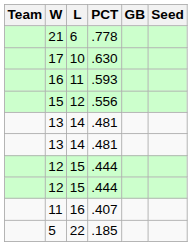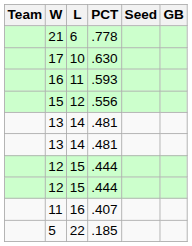 <table class=wikitable>
 <tr>
 <th>Team</th>
 <th>W</th>
 <th>L</th>
 <th>PCT</th>
+<th>Seed</th>
 <th>GB</th>
-<th>Seed</th>
 </tr>
 <tr bgcolor="#ccffcc">
 <td></td>
 <td>21</td>
 <td>6</td>
 <td>.778</td>
 <td></td>
 <td></td>
 </tr>
 <tr bgcolor="#ccffcc">
 <td></td>
 <td>17</td>
 <td>10</td>
 <td>.630</td>
 <td></td>
 <td></td>
 </tr>
 <tr bgcolor="#ccffcc">
 <td></td>
 <td>16</td>
 <td>11</td>
 <td>.593</td>
 <td></td>
 <td></td>
 </tr>
 <tr bgcolor="#ccffcc">
 <td></td>
 <td>15</td>
 <td>12</td>
 <td>.556</td>
 <td></td>
 <td></td>
 </tr>
 <tr>
 <td></td>
 <td>13</td>
 <td>14</td>
 <td>.481</td>
 <td></td>
 <td></td>
 </tr>
 <tr>
 <td></td>
 <td>13</td>
 <td>14</td>
 <td>.481</td>
 <td></td>
 <td></td>
 </tr>
 <tr bgcolor="#ccffcc">
 <td></td>
 <td>12</td>
 <td>15</td>
 <td>.444</td>
 <td></td>
 <td></td>
 </tr>
 <tr bgcolor="#ccffcc">
 <td></td>
 <td>12</td>
 <td>15</td>
 <td>.444</td>
 <td></td>
 <td></td>
 </tr>
 <tr>
 <td></td>
 <td>11</td>
 <td>16</td>
 <td>.407</td>
 <td></td>
 <td></td>
 </tr>
 <tr>
 <td></td>
 <td>5</td>
 <td>22</td>
 <td>.185</td>
 <td></td>
 <td></td>
 </tr>
 </table>
